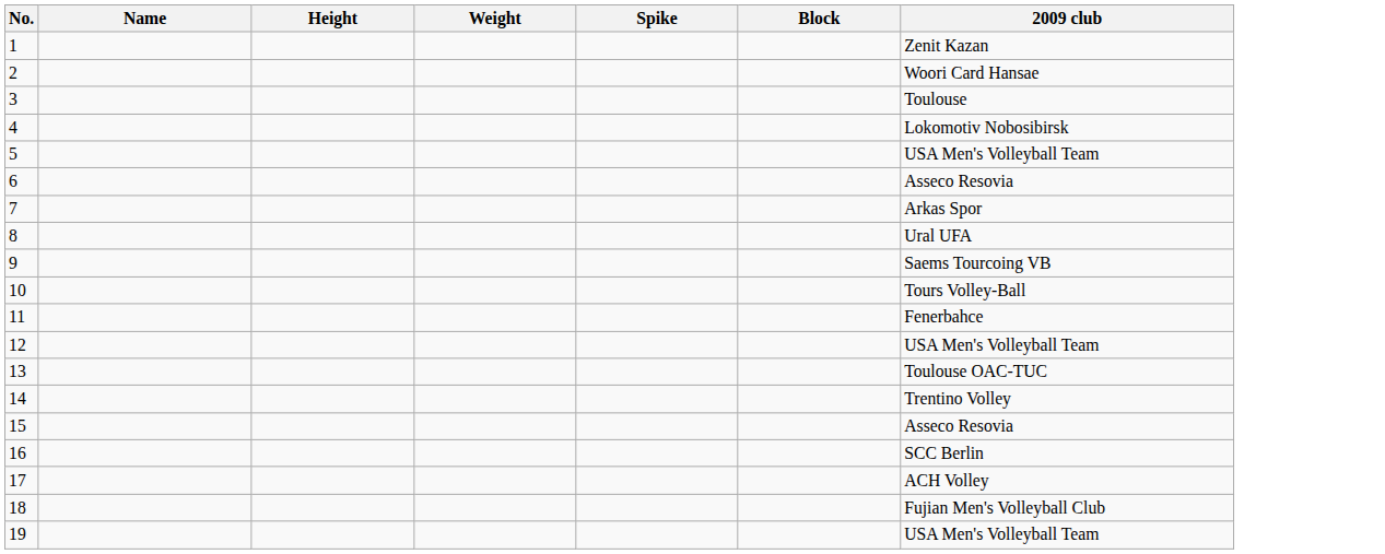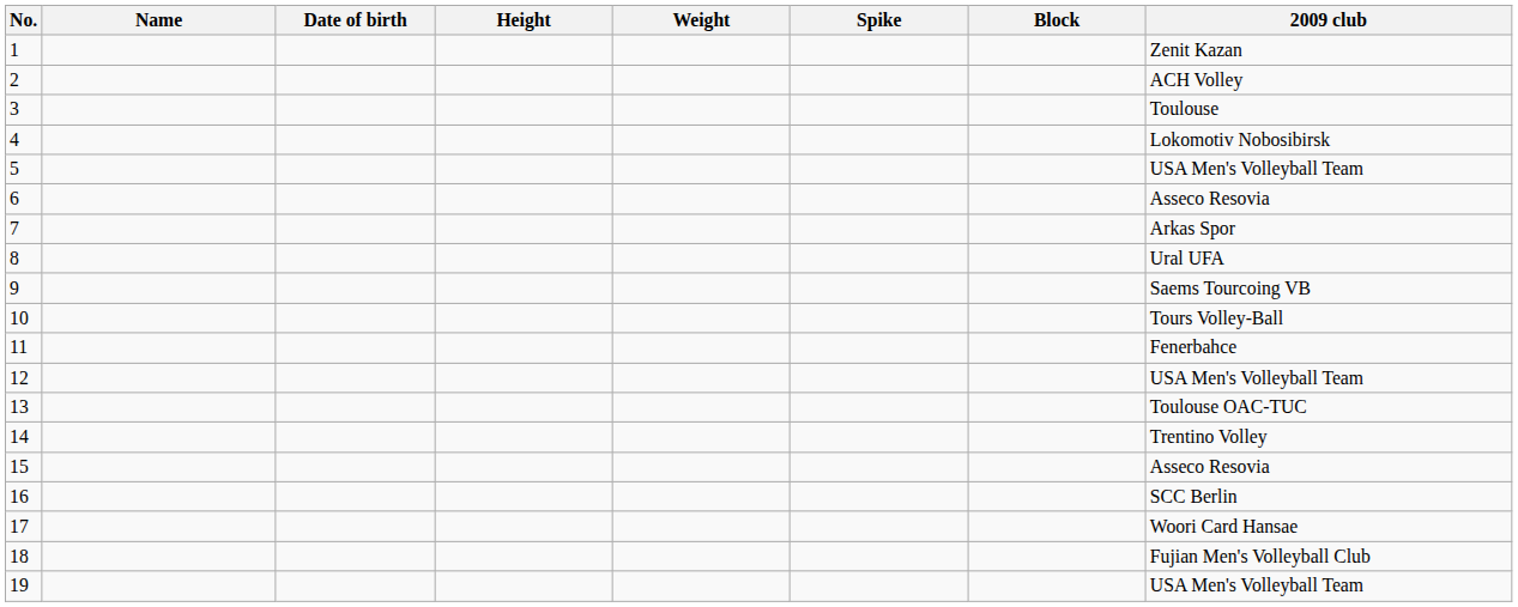 <table class="wikitable sortable" style=font-size:100%; text-align:center;>
 <tr>
 <th>No.</th>
 <th style=width:12em>Name</th>
+<th style=width:8em>Date of birth</th>
 <th style=width:9em>Height</th>
 <th style=width:9em>Weight</th>
 <th style=width:9em>Spike</th>
 <th style=width:9em>Block</th>
 <th style=width:19em>2009 club</th>
 </tr>
 <tr>
 <td>1</td>
 <td align=left></td>
+<td align=right></td>
 <td></td>
 <td></td>
 <td></td>
 <td></td>
 <td align=left>Zenit Kazan</td>
 </tr>
 <tr>
 <td>2</td>
 <td align=left></td>
+<td align=right></td>
 <td></td>
 <td></td>
 <td></td>
 <td></td>
-<td align=left>Woori Card Hansae</td>
+<td align=left>ACH Volley</td>
 </tr>
 <tr>
 <td>3</td>
 <td align=left></td>
+<td align=right></td>
 <td></td>
 <td></td>
 <td></td>
 <td></td>
 <td align=left>Toulouse</td>
 </tr>
 <tr>
 <td>4</td>
 <td align=left></td>
+<td align=right></td>
 <td></td>
 <td></td>
 <td></td>
 <td></td>
 <td align=left>Lokomotiv Nobosibirsk</td>
 </tr>
 <tr>
 <td>5</td>
 <td align=left></td>
+<td align=right></td>
 <td></td>
 <td></td>
 <td></td>
 <td></td>
 <td align=left>USA Men's Volleyball Team</td>
 </tr>
 <tr>
 <td>6</td>
 <td align=left></td>
+<td align=right></td>
 <td></td>
 <td></td>
 <td></td>
 <td></td>
 <td align=left>Asseco Resovia</td>
 </tr>
 <tr>
 <td>7</td>
 <td align=left></td>
+<td align=right></td>
 <td></td>
 <td></td>
 <td></td>
 <td></td>
 <td align=left>Arkas Spor</td>
 </tr>
 <tr>
 <td>8</td>
 <td align=left></td>
+<td align=right></td>
 <td></td>
 <td></td>
 <td></td>
 <td></td>
 <td align=left>Ural UFA</td>
 </tr>
 <tr>
 <td>9</td>
 <td align=left></td>
+<td align=right></td>
 <td></td>
 <td></td>
 <td></td>
 <td></td>
 <td align=left>Saems Tourcoing VB</td>
 </tr>
 <tr>
 <td>10</td>
 <td align=left></td>
+<td align=right></td>
 <td></td>
 <td></td>
 <td></td>
 <td></td>
 <td align=left>Tours Volley-Ball</td>
 </tr>
 <tr>
 <td>11</td>
 <td align=left></td>
+<td align=right></td>
 <td></td>
 <td></td>
 <td></td>
 <td></td>
 <td align=left>Fenerbahce</td>
 </tr>
 <tr>
 <td>12</td>
 <td align=left></td>
+<td align=right></td>
 <td></td>
 <td></td>
 <td></td>
 <td></td>
 <td align=left>USA Men's Volleyball Team</td>
 </tr>
 <tr>
 <td>13</td>
 <td align=left></td>
+<td align=right></td>
 <td></td>
 <td></td>
 <td></td>
 <td></td>
 <td align=left>Toulouse OAC-TUC</td>
 </tr>
 <tr>
 <td>14</td>
 <td align=left></td>
+<td align=right></td>
 <td></td>
 <td></td>
 <td></td>
 <td></td>
 <td align=left>Trentino Volley</td>
 </tr>
 <tr>
 <td>15</td>
 <td align=left></td>
+<td align=right></td>
 <td></td>
 <td></td>
 <td></td>
 <td></td>
 <td align=left>Asseco Resovia</td>
 </tr>
 <tr>
 <td>16</td>
 <td align=left></td>
+<td align=right></td>
 <td></td>
 <td></td>
 <td></td>
 <td></td>
 <td align=left>SCC Berlin</td>
 </tr>
 <tr>
 <td>17</td>
 <td align=left></td>
+<td align=right></td>
 <td></td>
 <td></td>
 <td></td>
 <td></td>
-<td align=left>ACH Volley</td>
+<td align=left>Woori Card Hansae</td>
 </tr>
 <tr>
 <td>18</td>
 <td align=left></td>
+<td align=right></td>
 <td></td>
 <td></td>
 <td></td>
 <td></td>
 <td align=left>Fujian Men's Volleyball Club</td>
 </tr>
 <tr>
 <td>19</td>
 <td align=left></td>
+<td align=right></td>
 <td></td>
 <td></td>
 <td></td>
 <td></td>
 <td align=left>USA Men's Volleyball Team</td>
 </tr>
 </table>
